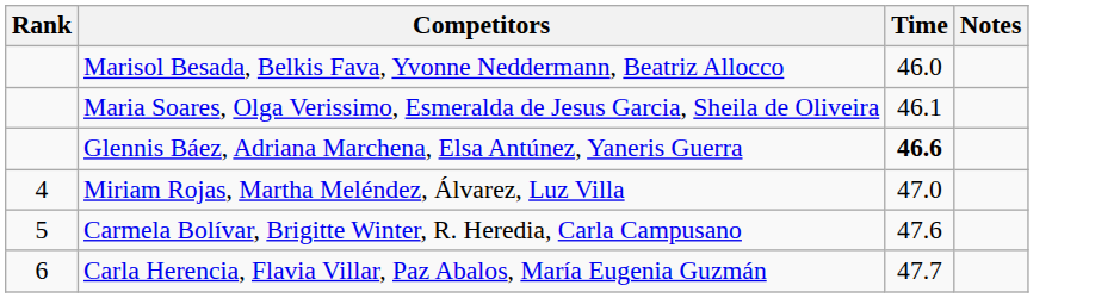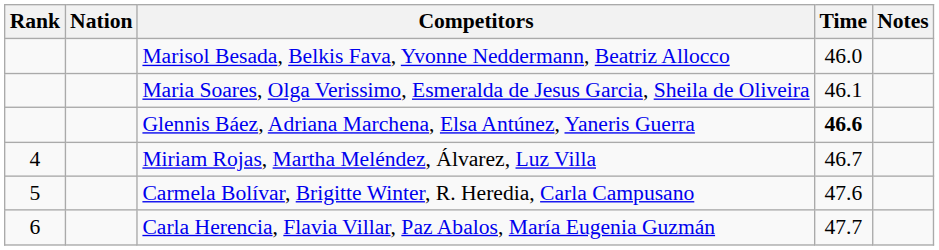 <table class="wikitable sortable" style="text-align:center">
 <tr>
 <th>Rank</th>
+<th>Nation</th>
 <th>Competitors</th>
 <th>Time</th>
 <th>Notes</th>
 </tr>
 <tr>
 <td></td>
+<td align=left></td>
 <td align=left><a href='#'>Marisol Besada</a>, <a href='#'>Belkis Fava</a>, <a href='#'>Yvonne Neddermann</a>, <a href='#'>Beatriz Allocco</a></td>
 <td>46.0</td>
 <td></td>
 </tr>
 <tr>
 <td></td>
+<td align=left></td>
 <td align=left><a href='#'>Maria Soares</a>, <a href='#'>Olga Verissimo</a>, <a href='#'>Esmeralda de Jesus Garcia</a>, <a href='#'>Sheila de Oliveira</a></td>
 <td>46.1</td>
 <td></td>
 </tr>
 <tr>
 <td></td>
+<td align=left></td>
 <td align=left><a href='#'>Glennis Báez</a>, <a href='#'>Adriana Marchena</a>, <a href='#'>Elsa Antúnez</a>, <a href='#'>Yaneris Guerra</a></td>
 <td><strong>46.6</strong></td>
 <td></td>
 </tr>
 <tr>
 <td>4</td>
+<td align=left></td>
 <td align=left><a href='#'>Miriam Rojas</a>, <a href='#'>Martha Meléndez</a>, Álvarez, <a href='#'>Luz Villa</a></td>
-<td>47.0</td>
+<td>46.7</td>
 <td></td>
 </tr>
 <tr>
 <td>5</td>
+<td align=left></td>
 <td align=left><a href='#'>Carmela Bolívar</a>, <a href='#'>Brigitte Winter</a>, R. Heredia, <a href='#'>Carla Campusano</a></td>
 <td>47.6</td>
 <td></td>
 </tr>
 <tr>
 <td>6</td>
+<td align=left></td>
 <td align=left><a href='#'>Carla Herencia</a>, <a href='#'>Flavia Villar</a>, <a href='#'>Paz Abalos</a>, <a href='#'>María Eugenia Guzmán</a></td>
 <td>47.7</td>
 <td></td>
 </tr>
 </table>
